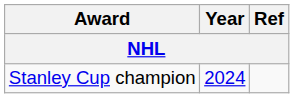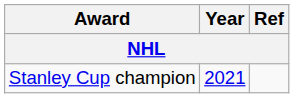 <table class="wikitable">
 <tr>
 <th>Award</th>
 <th>Year</th>
 <th>Ref</th>
 </tr>
 <tr>
 <th colspan="3"><a href='#'>NHL</a></th>
 </tr>
 <tr>
 <td><a href='#'>Stanley Cup</a> champion</td>
-<td><a href='#'>2024</a></td>
+<td><a href='#'>2021</a></td>
 <td></td>
 </tr>
 </table>
